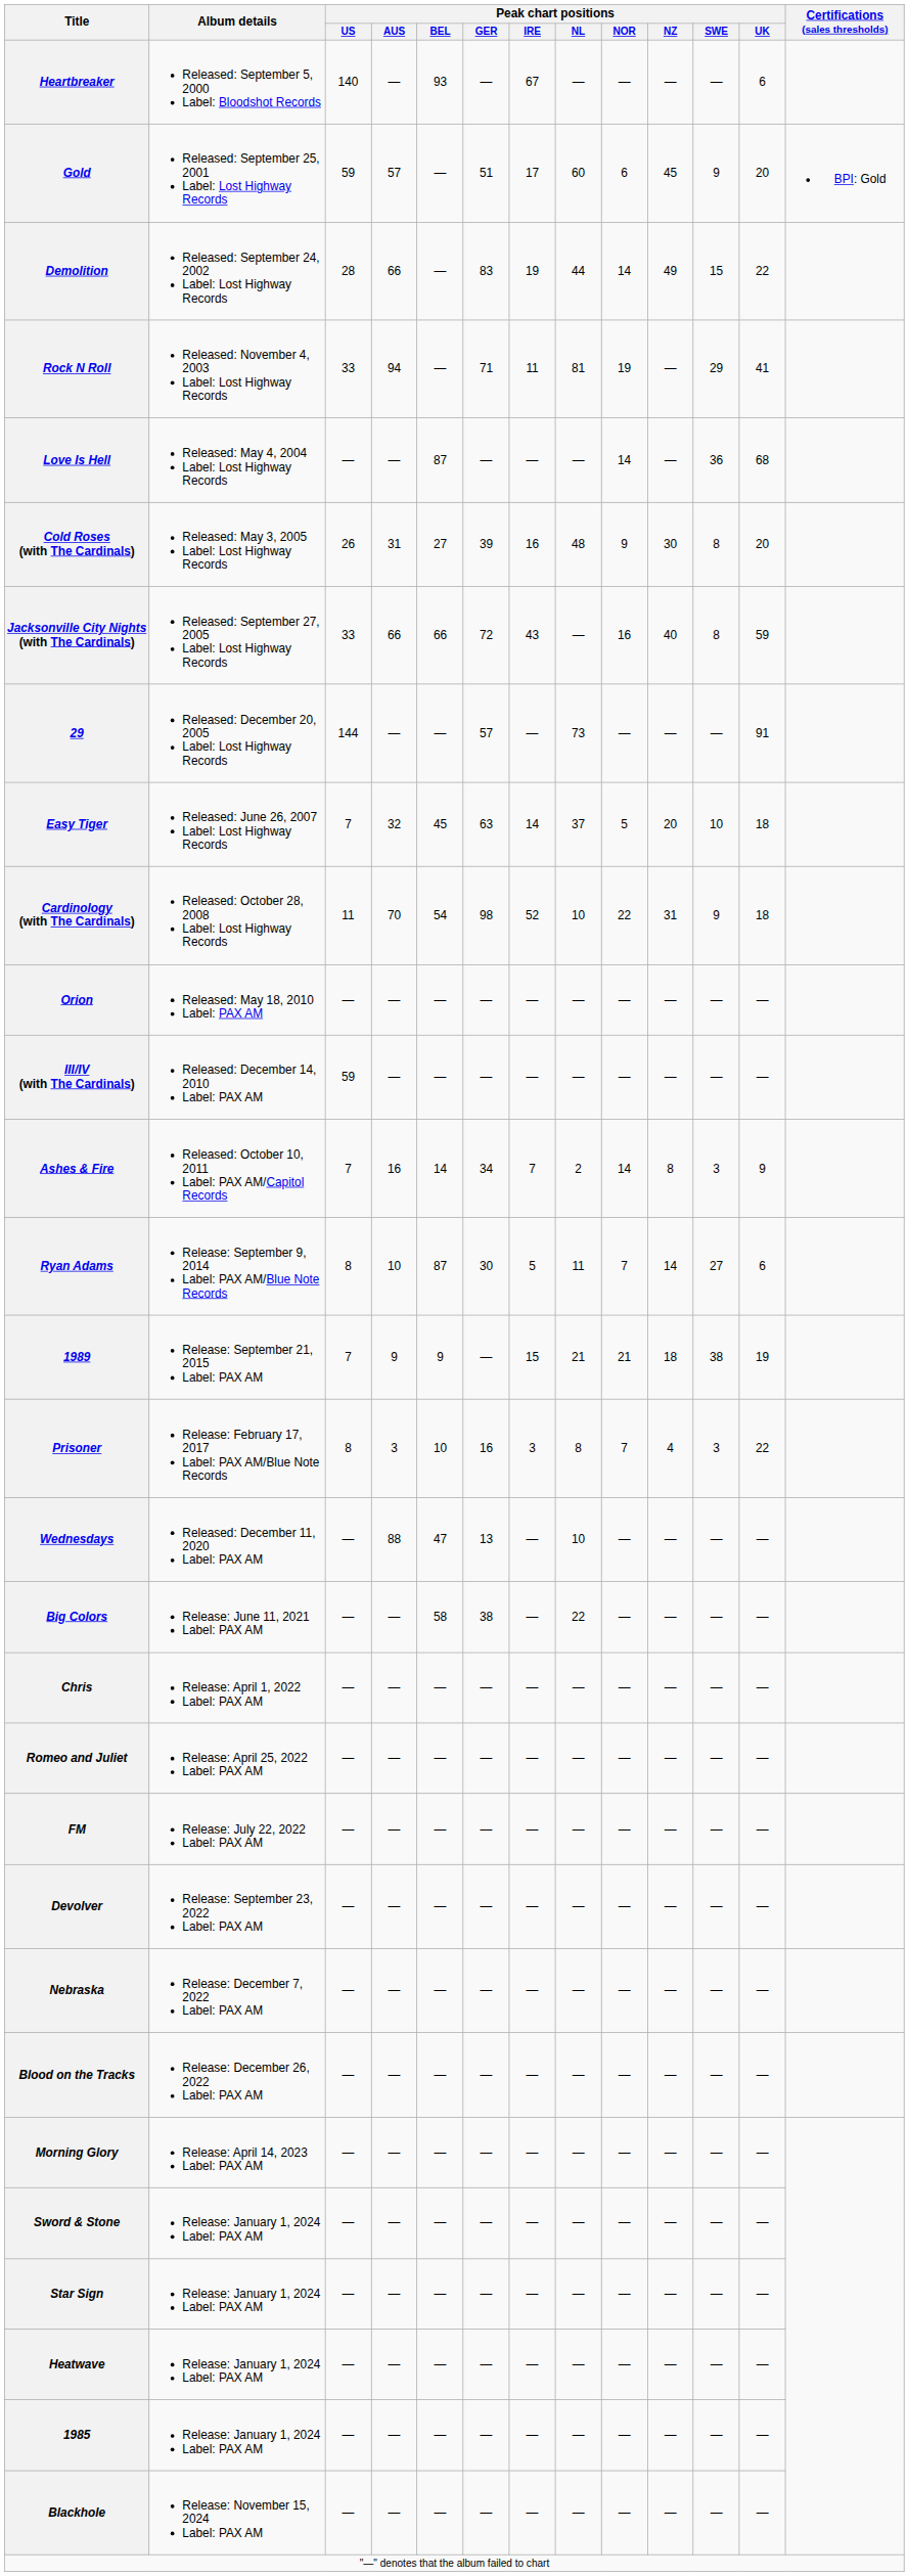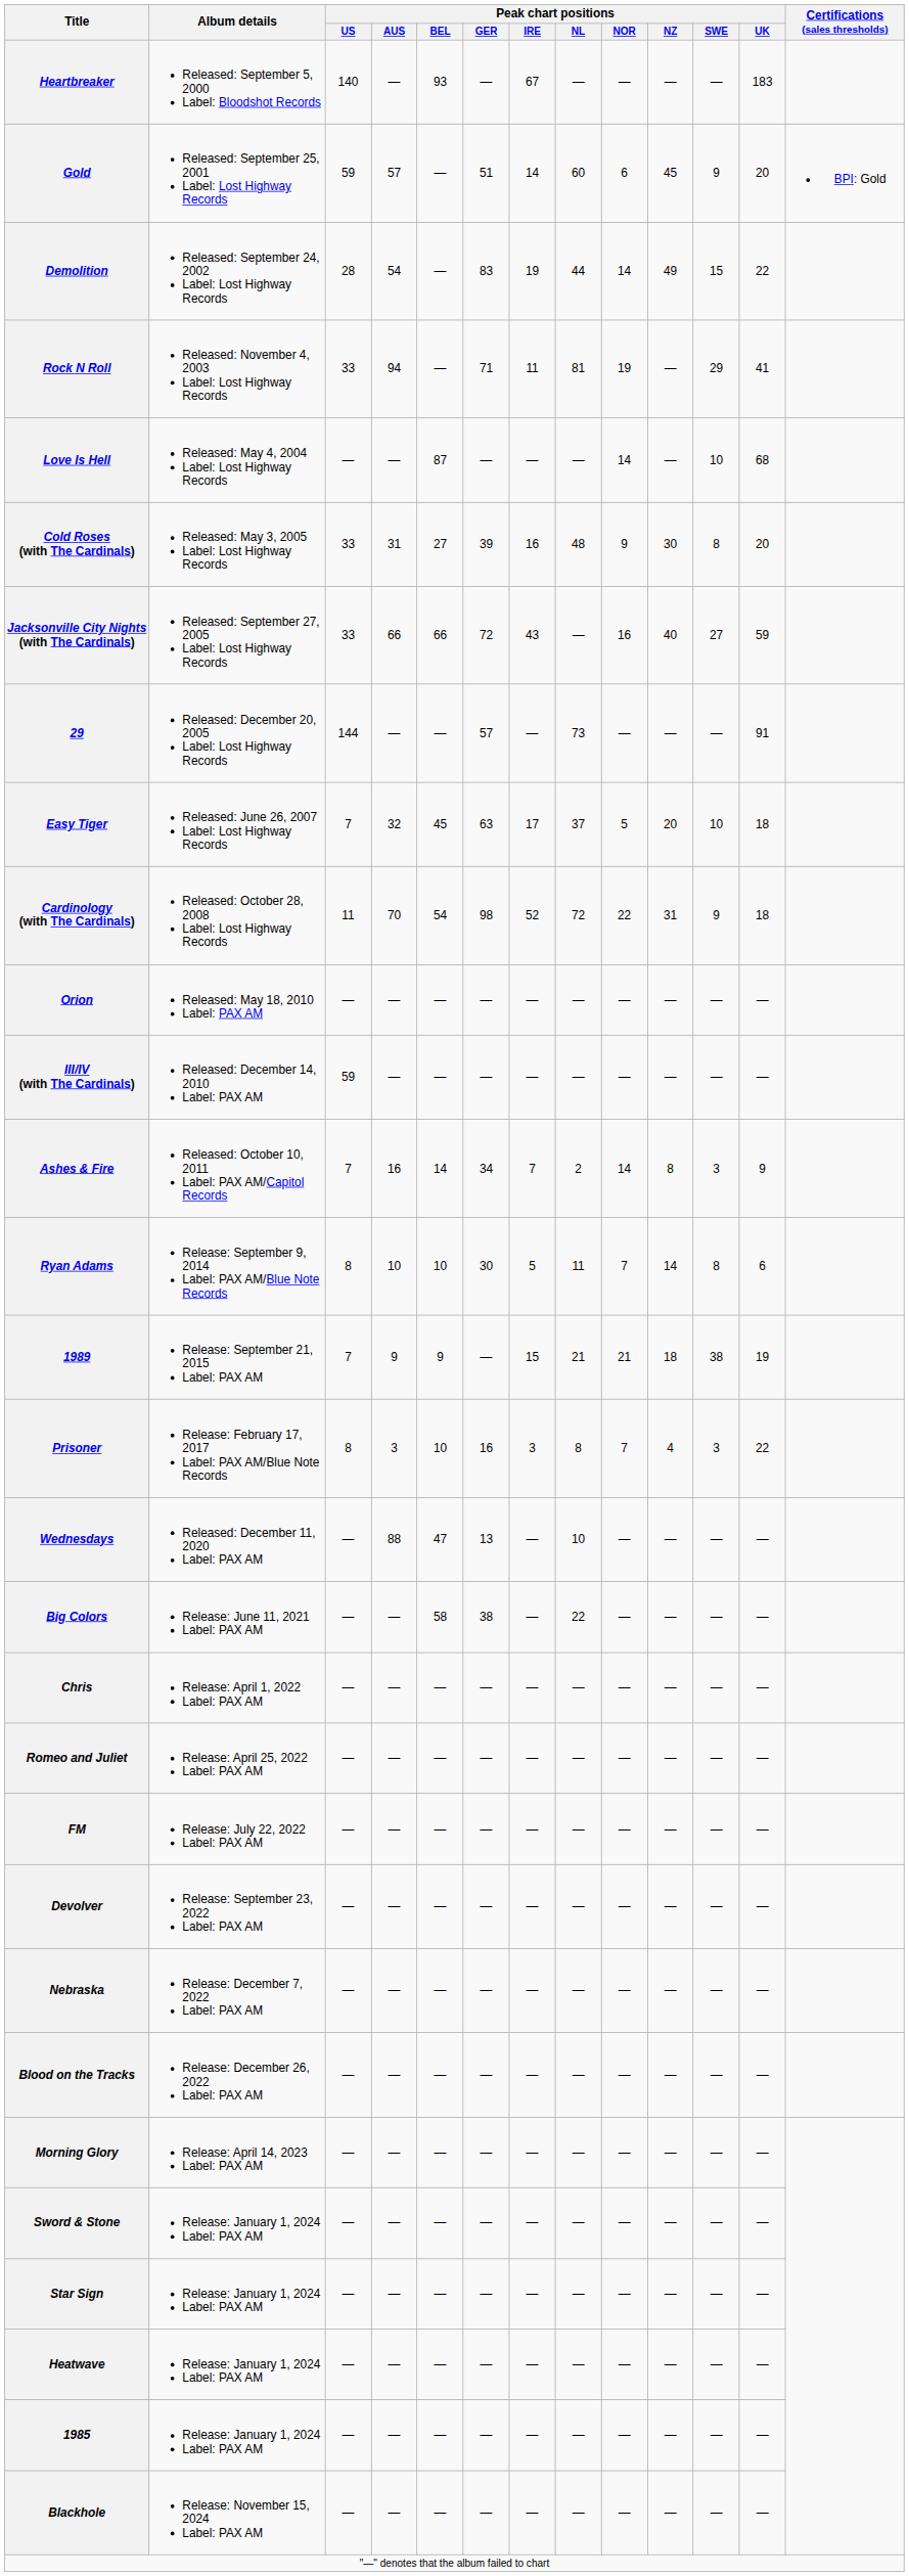 <table class="wikitable plainrowheaders" style="text-align:center;">
 <tr>
 <th scope="col" rowspan="2">Title</th>
 <th scope="col" rowspan="2" style="width:225px;">Album details</th>
 <th scope="col" colspan="10">Peak chart positions</th>
 <th scope="col" rowspan="2" style="width:150px;"><a href='#'>Certifications</a><br><small><a href='#'>(sales thresholds)</a></small></th>
 </tr>
 <tr>
 <th scope="col" style="width:4em;font-size:85%"><a href='#'>US</a><br></th>
 <th scope="col" style="width:4em;font-size:85%"><a href='#'>AUS</a><br></th>
 <th scope="col" style="width:4em;font-size:85%"><a href='#'>BEL</a><br></th>
 <th scope="col" style="width:4em;font-size:85%"><a href='#'>GER</a><br></th>
 <th scope="col" style="width:4em;font-size:85%"><a href='#'>IRE</a><br></th>
 <th scope="col" style="width:4em;font-size:85%"><a href='#'>NL</a><br></th>
 <th scope="col" style="width:4em;font-size:85%"><a href='#'>NOR</a><br></th>
 <th scope="col" style="width:4em;font-size:85%"><a href='#'>NZ</a><br></th>
 <th scope="col" style="width:4em;font-size:85%"><a href='#'>SWE</a><br></th>
 <th scope="col" style="width:4em;font-size:85%"><a href='#'>UK</a><br></th>
 </tr>
 <tr>
 <th scope="row"><em><a href='#'>Heartbreaker</a></em></th>
 <td style="text-align:left;"><br><ul><li>Released: September 5, 2000</li><li>Label: <a href='#'>Bloodshot Records</a></li></ul></td>
 <td>140</td>
 <td>—</td>
 <td>93</td>
 <td>—</td>
 <td>67</td>
 <td>—</td>
 <td>—</td>
 <td>—</td>
 <td>—</td>
-<td>6</td>
+<td>183</td>
 <td></td>
 </tr>
 <tr>
 <th scope="row"><em><a href='#'>Gold</a></em></th>
 <td style="text-align:left;"><br><ul><li>Released: September 25, 2001</li><li>Label: <a href='#'>Lost Highway Records</a></li></ul></td>
 <td>59</td>
 <td>57</td>
 <td>—</td>
 <td>51</td>
-<td>17</td>
+<td>14</td>
 <td>60</td>
 <td>6</td>
 <td>45</td>
 <td>9</td>
 <td>20</td>
 <td><br><ul><li><a href='#'>BPI</a>: Gold</li></ul></td>
 </tr>
 <tr>
 <th scope="row"><em><a href='#'>Demolition</a></em></th>
 <td style="text-align:left;"><br><ul><li>Released: September 24, 2002</li><li>Label: Lost Highway Records</li></ul></td>
 <td>28</td>
-<td>66</td>
+<td>54</td>
 <td>—</td>
 <td>83</td>
 <td>19</td>
 <td>44</td>
 <td>14</td>
 <td>49</td>
 <td>15</td>
 <td>22</td>
 <td></td>
 </tr>
 <tr>
 <th scope="row"><em><a href='#'>Rock N Roll</a></em></th>
 <td style="text-align:left;"><br><ul><li>Released: November 4, 2003</li><li>Label: Lost Highway Records</li></ul></td>
 <td>33</td>
 <td>94</td>
 <td>—</td>
 <td>71</td>
 <td>11</td>
 <td>81</td>
 <td>19</td>
 <td>—</td>
 <td>29</td>
 <td>41</td>
 <td></td>
 </tr>
 <tr>
 <th scope="row"><em><a href='#'>Love Is Hell</a></em></th>
 <td style="text-align:left;"><br><ul><li>Released: May 4, 2004</li><li>Label: Lost Highway Records</li></ul></td>
 <td>—</td>
 <td>—</td>
 <td>87</td>
 <td>—</td>
 <td>—</td>
 <td>—</td>
 <td>14</td>
 <td>—</td>
-<td>36</td>
+<td>10</td>
 <td>68</td>
 <td></td>
 </tr>
 <tr>
 <th scope="row"><em><a href='#'>Cold Roses</a></em><br><span>(with <a href='#'>The Cardinals</a>)</span></th>
 <td style="text-align:left;"><br><ul><li>Released: May 3, 2005</li><li>Label: Lost Highway Records</li></ul></td>
-<td>26</td>
+<td>33</td>
 <td>31</td>
 <td>27</td>
 <td>39</td>
 <td>16</td>
 <td>48</td>
 <td>9</td>
 <td>30</td>
 <td>8</td>
 <td>20</td>
 <td></td>
 </tr>
 <tr>
 <th scope="row"><em><a href='#'>Jacksonville City Nights</a></em><br><span>(with <a href='#'>The Cardinals</a>)</span></th>
 <td style="text-align:left;"><br><ul><li>Released: September 27, 2005</li><li>Label: Lost Highway Records</li></ul></td>
 <td>33</td>
 <td>66</td>
 <td>66</td>
 <td>72</td>
 <td>43</td>
 <td>—</td>
 <td>16</td>
 <td>40</td>
-<td>8</td>
+<td>27</td>
 <td>59</td>
 <td></td>
 </tr>
 <tr>
 <th scope="row"><em><a href='#'>29</a></em></th>
 <td style="text-align:left;"><br><ul><li>Released: December 20, 2005</li><li>Label: Lost Highway Records</li></ul></td>
 <td>144</td>
 <td>—</td>
 <td>—</td>
 <td>57</td>
 <td>—</td>
 <td>73</td>
 <td>—</td>
 <td>—</td>
 <td>—</td>
 <td>91</td>
 <td></td>
 </tr>
 <tr>
 <th scope="row"><em><a href='#'>Easy Tiger</a></em></th>
 <td style="text-align:left;"><br><ul><li>Released: June 26, 2007</li><li>Label: Lost Highway Records</li></ul></td>
 <td>7</td>
 <td>32</td>
 <td>45</td>
 <td>63</td>
-<td>14</td>
+<td>17</td>
 <td>37</td>
 <td>5</td>
 <td>20</td>
 <td>10</td>
 <td>18</td>
 <td></td>
 </tr>
 <tr>
 <th scope="row"><em><a href='#'>Cardinology</a></em><br><span>(with <a href='#'>The Cardinals</a>)</span></th>
 <td style="text-align:left;"><br><ul><li>Released: October 28, 2008</li><li>Label: Lost Highway Records</li></ul></td>
 <td>11</td>
 <td>70</td>
 <td>54</td>
 <td>98</td>
 <td>52</td>
-<td>10</td>
+<td>72</td>
 <td>22</td>
 <td>31</td>
 <td>9</td>
 <td>18</td>
 <td></td>
 </tr>
 <tr>
 <th scope="row"><em><a href='#'>Orion</a></em></th>
 <td style="text-align:left;"><br><ul><li>Released: May 18, 2010</li><li>Label: <a href='#'>PAX AM</a></li></ul></td>
 <td>—</td>
 <td>—</td>
 <td>—</td>
 <td>—</td>
 <td>—</td>
 <td>—</td>
 <td>—</td>
 <td>—</td>
 <td>—</td>
 <td>—</td>
 <td></td>
 </tr>
 <tr>
 <th scope="row"><em><a href='#'>III/IV</a></em><br><span>(with <a href='#'>The Cardinals</a>)</span></th>
 <td style="text-align:left;"><br><ul><li>Released: December 14, 2010</li><li>Label: PAX AM</li></ul></td>
 <td>59</td>
 <td>—</td>
 <td>—</td>
 <td>—</td>
 <td>—</td>
 <td>—</td>
 <td>—</td>
 <td>—</td>
 <td>—</td>
 <td>—</td>
 <td></td>
 </tr>
 <tr>
 <th scope="row"><em><a href='#'>Ashes & Fire</a></em></th>
 <td style="text-align:left;"><br><ul><li>Released: October 10, 2011</li><li>Label: PAX AM/<a href='#'>Capitol Records</a></li></ul></td>
 <td>7</td>
 <td>16</td>
 <td>14</td>
 <td>34</td>
 <td>7</td>
 <td>2</td>
 <td>14</td>
 <td>8</td>
 <td>3</td>
 <td>9</td>
 <td></td>
 </tr>
 <tr>
 <th scope="row"><em><a href='#'>Ryan Adams</a></em></th>
 <td style="text-align:left;"><br><ul><li>Release: September 9, 2014</li><li>Label: PAX AM/<a href='#'>Blue Note Records</a></li></ul></td>
 <td>8</td>
 <td>10</td>
-<td>87</td>
+<td>10</td>
 <td>30</td>
 <td>5</td>
 <td>11</td>
 <td>7</td>
 <td>14</td>
-<td>27</td>
+<td>8</td>
 <td>6</td>
 <td></td>
 </tr>
 <tr>
 <th scope="row"><em><a href='#'>1989</a></em></th>
 <td style="text-align:left;"><br><ul><li>Release: September 21, 2015</li><li>Label: PAX AM</li></ul></td>
 <td>7</td>
 <td>9</td>
 <td>9</td>
 <td>—</td>
 <td>15</td>
 <td>21</td>
 <td>21</td>
 <td>18</td>
 <td>38</td>
 <td>19</td>
 <td></td>
 </tr>
 <tr>
 <th scope="row"><em><a href='#'>Prisoner</a></em></th>
 <td style="text-align:left;"><br><ul><li>Release: February 17, 2017</li><li>Label: PAX AM/Blue Note Records</li></ul></td>
 <td>8</td>
 <td>3</td>
 <td>10</td>
 <td>16</td>
 <td>3</td>
 <td>8</td>
 <td>7</td>
 <td>4</td>
 <td>3</td>
 <td>22</td>
 <td></td>
 </tr>
 <tr>
 <th scope="row"><em><a href='#'>Wednesdays</a></em></th>
 <td style="text-align:left;"><br><ul><li>Released: December 11, 2020</li><li>Label: PAX AM</li></ul></td>
 <td>—</td>
 <td>88</td>
 <td>47</td>
 <td>13</td>
 <td>—</td>
 <td>10</td>
 <td>—</td>
 <td>—</td>
 <td>—</td>
 <td>—</td>
 <td></td>
 </tr>
 <tr>
 <th scope="row"><em><a href='#'>Big Colors</a></em></th>
 <td style="text-align:left;"><br><ul><li>Release: June 11, 2021</li><li>Label: PAX AM</li></ul></td>
 <td>—</td>
 <td>—</td>
 <td>58</td>
 <td>38</td>
 <td>—</td>
 <td>22</td>
 <td>—</td>
 <td>—</td>
 <td>—</td>
 <td>—</td>
 <td></td>
 </tr>
 <tr>
 <th scope="row"><em>Chris</em></th>
 <td style="text-align:left;"><br><ul><li>Release: April 1, 2022</li><li>Label: PAX AM</li></ul></td>
 <td>—</td>
 <td>—</td>
 <td>—</td>
 <td>—</td>
 <td>—</td>
 <td>—</td>
 <td>—</td>
 <td>—</td>
 <td>—</td>
 <td>—</td>
 <td></td>
 </tr>
 <tr>
 <th scope="row"><em>Romeo and Juliet</em></th>
 <td style="text-align:left;"><br><ul><li>Release: April 25, 2022</li><li>Label: PAX AM</li></ul></td>
 <td>—</td>
 <td>—</td>
 <td>—</td>
 <td>—</td>
 <td>—</td>
 <td>—</td>
 <td>—</td>
 <td>—</td>
 <td>—</td>
 <td>—</td>
 <td></td>
 </tr>
 <tr>
 <th scope="row"><em>FM</em></th>
 <td style="text-align:left;"><br><ul><li>Release: July 22, 2022</li><li>Label: PAX AM</li></ul></td>
 <td>—</td>
 <td>—</td>
 <td>—</td>
 <td>—</td>
 <td>—</td>
 <td>—</td>
 <td>—</td>
 <td>—</td>
 <td>—</td>
 <td>—</td>
 <td></td>
 </tr>
 <tr>
 <th scope="row"><em>Devolver</em></th>
 <td style="text-align:left;"><br><ul><li>Release: September 23, 2022</li><li>Label: PAX AM</li></ul></td>
 <td>—</td>
 <td>—</td>
 <td>—</td>
 <td>—</td>
 <td>—</td>
 <td>—</td>
 <td>—</td>
 <td>—</td>
 <td>—</td>
 <td>—</td>
 <td></td>
 </tr>
 <tr>
 <th scope="row"><em>Nebraska</em></th>
 <td style="text-align:left;"><br><ul><li>Release: December 7, 2022</li><li>Label: PAX AM</li></ul></td>
 <td>—</td>
 <td>—</td>
 <td>—</td>
 <td>—</td>
 <td>—</td>
 <td>—</td>
 <td>—</td>
 <td>—</td>
 <td>—</td>
 <td>—</td>
 <td></td>
 </tr>
 <tr>
 <th scope="row"><em>Blood on the Tracks</em></th>
 <td style="text-align:left;"><br><ul><li>Release: December 26, 2022</li><li>Label: PAX AM</li></ul></td>
 <td>—</td>
 <td>—</td>
 <td>—</td>
 <td>—</td>
 <td>—</td>
 <td>—</td>
 <td>—</td>
 <td>—</td>
 <td>—</td>
 <td>—</td>
 <td></td>
 </tr>
 <tr>
 <th scope="row"><em>Morning Glory</em></th>
 <td style="text-align:left;"><br><ul><li>Release: April 14, 2023</li><li>Label: PAX AM</li></ul></td>
 <td>—</td>
 <td>—</td>
 <td>—</td>
 <td>—</td>
 <td>—</td>
 <td>—</td>
 <td>—</td>
 <td>—</td>
 <td>—</td>
 <td>—</td>
 </tr>
 <tr>
 <th scope="row"><em>Sword & Stone</em></th>
 <td style="text-align:left;"><br><ul><li>Release: January 1, 2024</li><li>Label: PAX AM</li></ul></td>
 <td>—</td>
 <td>—</td>
 <td>—</td>
 <td>—</td>
 <td>—</td>
 <td>—</td>
 <td>—</td>
 <td>—</td>
 <td>—</td>
 <td>—</td>
 </tr>
 <tr>
 <th scope="row"><em>Star Sign</em></th>
 <td style="text-align:left;"><br><ul><li>Release: January 1, 2024</li><li>Label: PAX AM</li></ul></td>
 <td>—</td>
 <td>—</td>
 <td>—</td>
 <td>—</td>
 <td>—</td>
 <td>—</td>
 <td>—</td>
 <td>—</td>
 <td>—</td>
 <td>—</td>
 </tr>
 <tr>
 <th scope="row"><em>Heatwave</em></th>
 <td style="text-align:left;"><br><ul><li>Release: January 1, 2024</li><li>Label: PAX AM</li></ul></td>
 <td>—</td>
 <td>—</td>
 <td>—</td>
 <td>—</td>
 <td>—</td>
 <td>—</td>
 <td>—</td>
 <td>—</td>
 <td>—</td>
 <td>—</td>
 </tr>
 <tr>
 <th scope="row"><em>1985</em></th>
 <td style="text-align:left;"><br><ul><li>Release: January 1, 2024</li><li>Label: PAX AM</li></ul></td>
 <td>—</td>
 <td>—</td>
 <td>—</td>
 <td>—</td>
 <td>—</td>
 <td>—</td>
 <td>—</td>
 <td>—</td>
 <td>—</td>
 <td>—</td>
 </tr>
 <tr>
 <th scope="row"><em>Blackhole</em></th>
 <td style="text-align:left;"><br><ul><li>Release: November 15, 2024</li><li>Label: PAX AM</li></ul></td>
 <td>—</td>
 <td>—</td>
 <td>—</td>
 <td>—</td>
 <td>—</td>
 <td>—</td>
 <td>—</td>
 <td>—</td>
 <td>—</td>
 <td>—</td>
 </tr>
 <tr>
 <td colspan="15" style="font-size:85%">"—" denotes that the album failed to chart</td>
 </tr>
 </table>
